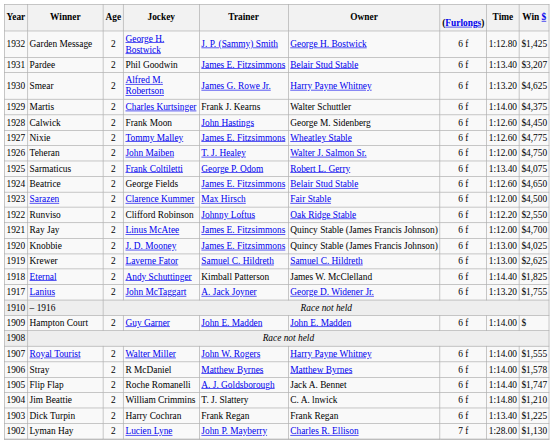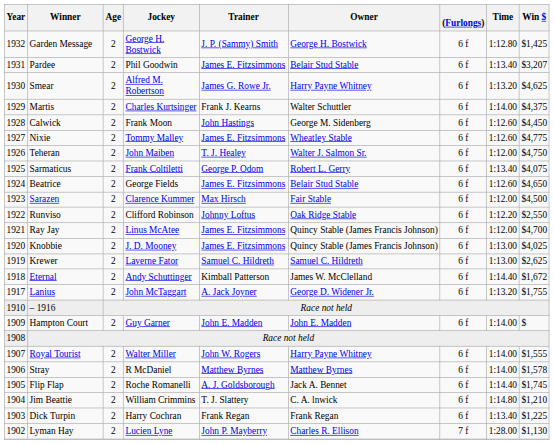 <table class="wikitable sortable" style="font-size:90%">
 <tr>
 <th style="width:25px">Year</th>
 <th style="width:110px">Winner</th>
 <th style="width:20px">Age</th>
 <th style="width:110px">Jockey</th>
 <th style="width:130px">Trainer</th>
 <th>Owner<br></th>
 <th style="width:20px"><br> <span>(<a href='#'>Furlongs</a>)</span></th>
 <th style="width:20px">Time</th>
 <th style="width:35px">Win <a href='#'>$</a></th>
 </tr>
 <tr>
 <td align=center>1932</td>
 <td>Garden Message</td>
 <td align=center>2</td>
 <td><a href='#'>George H. Bostwick</a></td>
 <td><a href='#'>J. P. (Sammy) Smith</a></td>
 <td><a href='#'>George H. Bostwick</a></td>
 <td align=center>6 f</td>
 <td>1:12.80</td>
 <td>$1,425</td>
 </tr>
 <tr>
 <td align=center>1931</td>
 <td>Pardee</td>
 <td align=center>2</td>
 <td>Phil Goodwin</td>
 <td><a href='#'>James E. Fitzsimmons</a></td>
 <td><a href='#'>Belair Stud Stable</a></td>
 <td align=center>6 f</td>
 <td>1:13.40</td>
 <td>$3,207</td>
 </tr>
 <tr>
 <td align=center>1930</td>
 <td>Smear</td>
 <td align=center>2</td>
 <td><a href='#'>Alfred M. Robertson</a></td>
 <td><a href='#'>James G. Rowe Jr.</a></td>
 <td><a href='#'>Harry Payne Whitney</a></td>
 <td align=center>6 f</td>
 <td>1:13.20</td>
 <td>$4,625</td>
 </tr>
 <tr>
 <td align=center>1929</td>
 <td>Martis</td>
 <td align=center>2</td>
 <td><a href='#'>Charles Kurtsinger</a></td>
 <td>Frank J. Kearns</td>
 <td>Walter Schuttler</td>
 <td align=center>6 f</td>
 <td>1:14.00</td>
 <td>$4,375</td>
 </tr>
 <tr>
 <td align=center>1928</td>
 <td>Calwick</td>
 <td align=center>2</td>
 <td>Frank Moon</td>
 <td><a href='#'>John Hastings</a></td>
 <td>George M. Sidenberg</td>
 <td align=center>6 f</td>
 <td>1:12.60</td>
 <td>$4,450</td>
 </tr>
 <tr>
 <td align=center>1927</td>
 <td>Nixie</td>
 <td align=center>2</td>
 <td><a href='#'>Tommy Malley</a></td>
 <td><a href='#'>James E. Fitzsimmons</a></td>
 <td><a href='#'>Wheatley Stable</a></td>
 <td align=center>6 f</td>
 <td>1:12.60</td>
 <td>$4,775</td>
 </tr>
 <tr>
 <td align=center>1926</td>
 <td>Teheran</td>
 <td align=center>2</td>
 <td><a href='#'>John Maiben</a></td>
 <td><a href='#'>T. J. Healey</a></td>
 <td><a href='#'>Walter J. Salmon Sr.</a></td>
 <td align=center>6 f</td>
 <td>1:12.00</td>
 <td>$4,750</td>
 </tr>
 <tr>
 <td align=center>1925</td>
 <td>Sarmaticus</td>
 <td align=center>2</td>
 <td><a href='#'>Frank Coltiletti</a></td>
 <td><a href='#'>George P. Odom</a></td>
 <td><a href='#'>Robert L. Gerry</a></td>
 <td align=center>6 f</td>
 <td>1:13.40</td>
 <td>$4,075</td>
 </tr>
 <tr>
 <td align=center>1924</td>
 <td>Beatrice</td>
 <td align=center>2</td>
 <td>George Fields</td>
 <td><a href='#'>James E. Fitzsimmons</a></td>
 <td><a href='#'>Belair Stud Stable</a></td>
 <td align=center>6 f</td>
 <td>1:12.60</td>
 <td>$4,650</td>
 </tr>
 <tr>
 <td align=center>1923</td>
 <td><a href='#'>Sarazen</a></td>
 <td align=center>2</td>
 <td><a href='#'>Clarence Kummer</a></td>
 <td><a href='#'>Max Hirsch</a></td>
 <td><a href='#'>Fair Stable</a></td>
 <td align=center>6 f</td>
 <td>1:12.00</td>
 <td>$4,500</td>
 </tr>
 <tr>
 <td align=center>1922</td>
 <td>Runviso</td>
 <td align=center>2</td>
 <td>Clifford Robinson</td>
 <td><a href='#'>Johnny Loftus</a></td>
 <td><a href='#'>Oak Ridge Stable</a></td>
 <td align=center>6 f</td>
 <td>1:12.20</td>
 <td>$2,550</td>
 </tr>
 <tr>
 <td align=center>1921</td>
 <td>Ray Jay</td>
 <td align=center>2</td>
 <td><a href='#'>Linus McAtee</a></td>
 <td><a href='#'>James E. Fitzsimmons</a></td>
 <td>Quincy Stable (James Francis Johnson)</td>
 <td align=center>6 f</td>
 <td>1:12.00</td>
 <td>$4,700</td>
 </tr>
 <tr>
 <td align=center>1920</td>
 <td>Knobbie</td>
 <td align=center>2</td>
 <td><a href='#'>J. D. Mooney</a></td>
 <td><a href='#'>James E. Fitzsimmons</a></td>
 <td>Quincy Stable (James Francis Johnson)</td>
 <td align=center>6 f</td>
 <td>1:13.00</td>
 <td>$4,025</td>
 </tr>
 <tr>
 <td align=center>1919</td>
 <td>Krewer</td>
 <td align=center>2</td>
 <td><a href='#'>Laverne Fator</a></td>
 <td><a href='#'>Samuel C. Hildreth</a></td>
 <td><a href='#'>Samuel C. Hildreth</a></td>
 <td align=center>6 f</td>
 <td>1:13.00</td>
 <td>$2,625</td>
 </tr>
 <tr>
 <td align=center>1918</td>
 <td><a href='#'>Eternal</a></td>
 <td align=center>2</td>
 <td><a href='#'>Andy Schuttinger</a></td>
 <td>Kimball Patterson</td>
 <td>James W. McClelland</td>
 <td align=center>6 f</td>
 <td>1:14.40</td>
-<td>$1,825</td>
+<td>$1,672</td>
 </tr>
 <tr>
 <td align=center>1917</td>
 <td><a href='#'>Lanius</a></td>
 <td align=center>2</td>
 <td><a href='#'>John McTaggart</a></td>
 <td><a href='#'>A. Jack Joyner</a></td>
 <td><a href='#'>George D. Widener Jr.</a></td>
 <td align=center>6 f</td>
 <td>1:13.20</td>
 <td>$1,755</td>
 </tr>
 <tr bgcolor="#eeeeee">
 <td align=center>1910</td>
 <td>– 1916</td>
 <td align=center colspan=8><em>Race not held</em></td>
 </tr>
 <tr>
 <td align=center>1909</td>
 <td>Hampton Court</td>
 <td align=center>2</td>
 <td><a href='#'>Guy Garner</a></td>
 <td><a href='#'>John E. Madden</a></td>
 <td><a href='#'>John E. Madden</a></td>
 <td align=center>6 f</td>
 <td>1:14.00</td>
 <td>$</td>
 </tr>
 <tr bgcolor="#eeeeee">
 <td align=center>1908</td>
 <td align=center colspan=8><em>Race not held</em></td>
 </tr>
 <tr>
 <td align=center>1907</td>
 <td><a href='#'>Royal Tourist</a></td>
 <td align=center>2</td>
 <td><a href='#'>Walter Miller</a></td>
 <td><a href='#'>John W. Rogers</a></td>
 <td><a href='#'>Harry Payne Whitney</a></td>
 <td align=center>6 f</td>
 <td>1:14.00</td>
 <td>$1,555</td>
 </tr>
 <tr>
 <td align=center>1906</td>
 <td>Stray</td>
 <td align=center>2</td>
 <td>R McDaniel</td>
 <td><a href='#'>Matthew Byrnes</a></td>
 <td><a href='#'>Matthew Byrnes</a></td>
 <td align=center>6 f</td>
 <td>1:14.00</td>
 <td>$1,578</td>
 </tr>
 <tr>
 <td align=center>1905</td>
 <td>Flip Flap</td>
 <td align=center>2</td>
 <td>Roche Romanelli</td>
 <td><a href='#'>A. J. Goldsborough</a></td>
 <td>Jack A. Bennet</td>
 <td align=center>6 f</td>
 <td>1:14.40</td>
-<td>$1,747</td>
+<td>$1,745</td>
 </tr>
 <tr>
 <td align=center>1904</td>
 <td>Jim Beattie</td>
 <td align=center>2</td>
 <td>William Crimmins</td>
 <td>T. J. Slattery</td>
 <td>C. A. lnwick</td>
 <td align=center>6 f</td>
 <td>1:14.80</td>
 <td>$1,210</td>
 </tr>
 <tr>
 <td align=center>1903</td>
 <td>Dick Turpin</td>
 <td align=center>2</td>
 <td>Harry Cochran</td>
 <td>Frank Regan</td>
 <td>Frank Regan</td>
 <td align=center>6 f</td>
 <td>1:13.40</td>
 <td>$1,225</td>
 </tr>
 <tr>
 <td align=center>1902</td>
 <td>Lyman Hay</td>
 <td align=center>2</td>
 <td><a href='#'>Lucien Lyne</a></td>
 <td><a href='#'>John P. Mayberry</a></td>
 <td><a href='#'>Charles R. Ellison</a></td>
 <td align=center>7 f</td>
 <td>1:28.00</td>
 <td>$1,130</td>
 </tr>
 <tr>
 </tr>
 </table>
